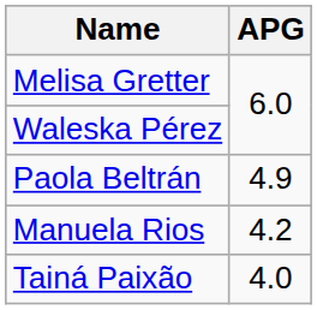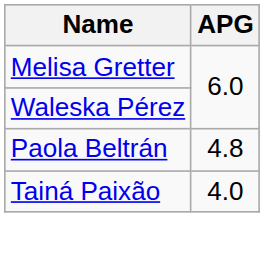 <table class=wikitable>
 <tr>
 <th>Name</th>
 <th>APG</th>
 </tr>
 <tr>
 <td> <a href='#'>Melisa Gretter</a></td>
 <td align=center rowspan=2>6.0</td>
 </tr>
 <tr>
 <td> <a href='#'>Waleska Pérez</a></td>
 </tr>
 <tr>
 <td> <a href='#'>Paola Beltrán</a></td>
-<td align=center>4.9</td>
-</tr>
-<tr>
-<td> <a href='#'>Manuela Rios</a></td>
-<td align=center>4.2</td>
+<td align=center>4.8</td>
 </tr>
 <tr>
 <td> <a href='#'>Tainá Paixão</a></td>
 <td align=center>4.0</td>
 </tr>
 </table>
